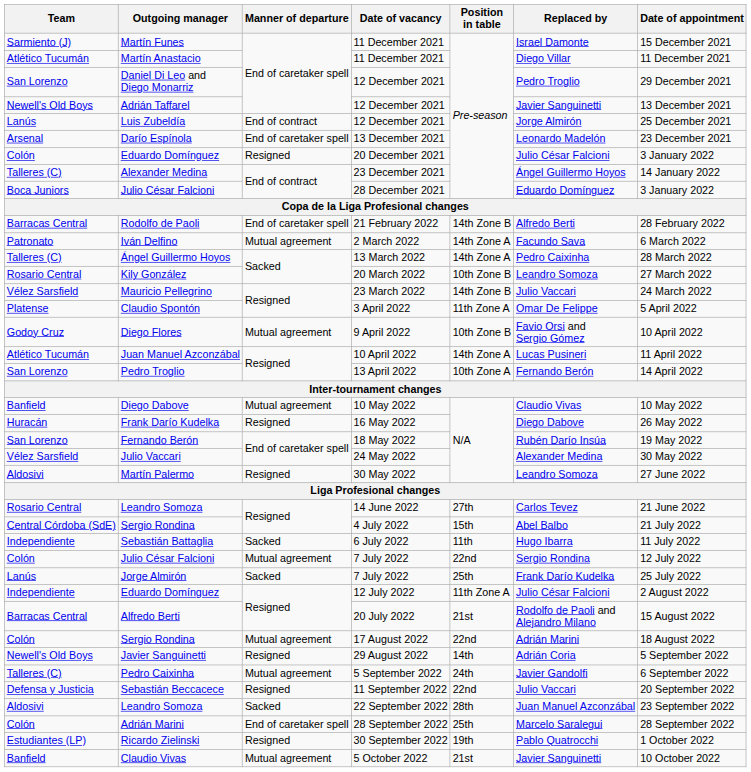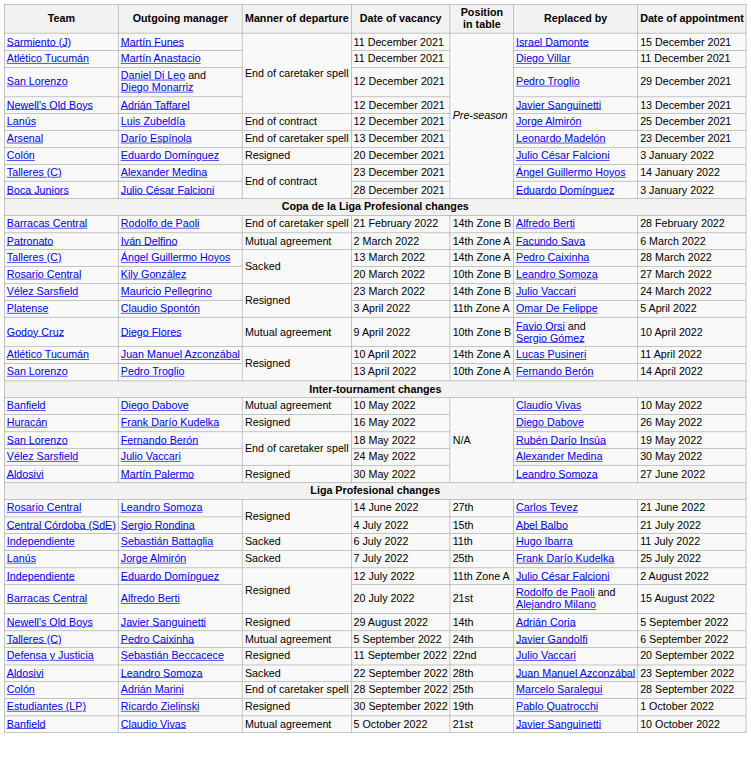 <table class="wikitable" border="1">
 <tr>
 <th>Team</th>
 <th>Outgoing manager</th>
 <th>Manner of departure</th>
 <th>Date of vacancy</th>
 <th>Position<br>in table</th>
 <th>Replaced by</th>
 <th>Date of appointment</th>
 </tr>
 <tr>
 <td><a href='#'>Sarmiento (J)</a></td>
 <td> <a href='#'>Martín Funes</a></td>
 <td rowspan=4>End of caretaker spell</td>
 <td>11 December 2021</td>
 <td rowspan=9><em>Pre-season</em></td>
 <td> <a href='#'>Israel Damonte</a></td>
 <td>15 December 2021</td>
 </tr>
 <tr>
 <td><a href='#'>Atlético Tucumán</a></td>
 <td> <a href='#'>Martín Anastacio</a></td>
 <td>11 December 2021</td>
 <td> <a href='#'>Diego Villar</a> </td>
 <td>11 December 2021</td>
 </tr>
 <tr>
 <td><a href='#'>San Lorenzo</a></td>
 <td> <a href='#'>Daniel Di Leo</a> and<br> <a href='#'>Diego Monarriz</a></td>
 <td>12 December 2021</td>
 <td> <a href='#'>Pedro Troglio</a></td>
 <td>29 December 2021</td>
 </tr>
 <tr>
 <td><a href='#'>Newell's Old Boys</a></td>
 <td> <a href='#'>Adrián Taffarel</a></td>
 <td>12 December 2021</td>
 <td> <a href='#'>Javier Sanguinetti</a></td>
 <td>13 December 2021</td>
 </tr>
 <tr>
 <td><a href='#'>Lanús</a></td>
 <td> <a href='#'>Luis Zubeldía</a></td>
 <td>End of contract</td>
 <td>12 December 2021</td>
 <td> <a href='#'>Jorge Almirón</a></td>
 <td>25 December 2021</td>
 </tr>
 <tr>
 <td><a href='#'>Arsenal</a></td>
 <td> <a href='#'>Darío Espínola</a></td>
 <td>End of caretaker spell</td>
 <td>13 December 2021</td>
 <td> <a href='#'>Leonardo Madelón</a></td>
 <td>23 December 2021</td>
 </tr>
 <tr>
 <td><a href='#'>Colón</a></td>
 <td> <a href='#'>Eduardo Domínguez</a></td>
 <td>Resigned</td>
 <td>20 December 2021</td>
 <td> <a href='#'>Julio César Falcioni</a></td>
 <td>3 January 2022</td>
 </tr>
 <tr>
 <td><a href='#'>Talleres (C)</a></td>
 <td> <a href='#'>Alexander Medina</a></td>
 <td rowspan=2>End of contract</td>
 <td>23 December 2021</td>
 <td> <a href='#'>Ángel Guillermo Hoyos</a></td>
 <td>14 January 2022</td>
 </tr>
 <tr>
 <td><a href='#'>Boca Juniors</a></td>
 <td> <a href='#'>Julio César Falcioni</a></td>
 <td>28 December 2021</td>
 <td> <a href='#'>Eduardo Domínguez</a></td>
 <td>3 January 2022</td>
 </tr>
 <tr>
 <th colspan=7>Copa de la Liga Profesional changes</th>
 </tr>
 <tr>
 <td><a href='#'>Barracas Central</a></td>
 <td> <a href='#'>Rodolfo de Paoli</a></td>
 <td>End of caretaker spell</td>
 <td>21 February 2022</td>
 <td>14th Zone B</td>
 <td> <a href='#'>Alfredo Berti</a> </td>
 <td>28 February 2022</td>
 </tr>
 <tr>
 <td><a href='#'>Patronato</a></td>
 <td> <a href='#'>Iván Delfino</a></td>
 <td>Mutual agreement</td>
 <td>2 March 2022</td>
 <td>14th Zone A</td>
 <td> <a href='#'>Facundo Sava</a> </td>
 <td>6 March 2022</td>
 </tr>
 <tr>
 <td><a href='#'>Talleres (C)</a></td>
 <td> <a href='#'>Ángel Guillermo Hoyos</a></td>
 <td rowspan=2>Sacked</td>
 <td>13 March 2022</td>
 <td>14th Zone A</td>
 <td> <a href='#'>Pedro Caixinha</a>  </td>
 <td>28 March 2022</td>
 </tr>
 <tr>
 <td><a href='#'>Rosario Central</a></td>
 <td> <a href='#'>Kily González</a></td>
 <td>20 March 2022</td>
 <td>10th Zone B</td>
 <td> <a href='#'>Leandro Somoza</a></td>
 <td>27 March 2022</td>
 </tr>
 <tr>
 <td><a href='#'>Vélez Sarsfield</a></td>
 <td> <a href='#'>Mauricio Pellegrino</a></td>
 <td rowspan=2>Resigned</td>
 <td>23 March 2022</td>
 <td>14th Zone B</td>
 <td> <a href='#'>Julio Vaccari</a> </td>
 <td>24 March 2022</td>
 </tr>
 <tr>
 <td><a href='#'>Platense</a></td>
 <td> <a href='#'>Claudio Spontón</a></td>
 <td>3 April 2022</td>
 <td>11th Zone A</td>
 <td> <a href='#'>Omar De Felippe</a></td>
 <td>5 April 2022</td>
 </tr>
 <tr>
 <td><a href='#'>Godoy Cruz</a></td>
 <td> <a href='#'>Diego Flores</a></td>
 <td>Mutual agreement</td>
 <td>9 April 2022</td>
 <td>10th Zone B</td>
 <td> <a href='#'>Favio Orsi</a> and<br> <a href='#'>Sergio Gómez</a></td>
 <td>10 April 2022</td>
 </tr>
 <tr>
 <td><a href='#'>Atlético Tucumán</a></td>
 <td> <a href='#'>Juan Manuel Azconzábal</a></td>
 <td rowspan=2>Resigned</td>
 <td>10 April 2022</td>
 <td>14th Zone A</td>
 <td> <a href='#'>Lucas Pusineri</a></td>
 <td>11 April 2022</td>
 </tr>
 <tr>
 <td><a href='#'>San Lorenzo</a></td>
 <td> <a href='#'>Pedro Troglio</a></td>
 <td>13 April 2022</td>
 <td>10th Zone A</td>
 <td> <a href='#'>Fernando Berón</a> </td>
 <td>14 April 2022</td>
 </tr>
 <tr>
 <th colspan=7>Inter-tournament changes</th>
 </tr>
 <tr>
 <td><a href='#'>Banfield</a></td>
 <td> <a href='#'>Diego Dabove</a></td>
 <td>Mutual agreement</td>
 <td>10 May 2022</td>
 <td rowspan=5>N/A</td>
 <td> <a href='#'>Claudio Vivas</a></td>
 <td>10 May 2022</td>
 </tr>
 <tr>
 <td><a href='#'>Huracán</a></td>
 <td> <a href='#'>Frank Darío Kudelka</a></td>
 <td>Resigned</td>
 <td>16 May 2022</td>
 <td> <a href='#'>Diego Dabove</a> </td>
 <td>26 May 2022</td>
 </tr>
 <tr>
 <td><a href='#'>San Lorenzo</a></td>
 <td> <a href='#'>Fernando Berón</a></td>
 <td rowspan=2>End of caretaker spell</td>
 <td>18 May 2022</td>
 <td> <a href='#'>Rubén Darío Insúa</a></td>
 <td>19 May 2022</td>
 </tr>
 <tr>
 <td><a href='#'>Vélez Sarsfield</a></td>
 <td> <a href='#'>Julio Vaccari</a></td>
 <td>24 May 2022</td>
 <td> <a href='#'>Alexander Medina</a></td>
 <td>30 May 2022</td>
 </tr>
 <tr>
 <td><a href='#'>Aldosivi</a></td>
 <td> <a href='#'>Martín Palermo</a></td>
 <td>Resigned</td>
 <td>30 May 2022</td>
 <td> <a href='#'>Leandro Somoza</a> </td>
 <td>27 June 2022</td>
 </tr>
 <tr>
 <th colspan=7>Liga Profesional changes</th>
 </tr>
 <tr>
 <td><a href='#'>Rosario Central</a></td>
 <td> <a href='#'>Leandro Somoza</a></td>
 <td rowspan=2>Resigned</td>
 <td>14 June 2022</td>
 <td>27th</td>
 <td> <a href='#'>Carlos Tevez</a> </td>
 <td>21 June 2022</td>
 </tr>
 <tr>
 <td><a href='#'>Central Córdoba (SdE)</a></td>
 <td> <a href='#'>Sergio Rondina</a></td>
 <td>4 July 2022</td>
 <td>15th</td>
 <td> <a href='#'>Abel Balbo</a> </td>
 <td>21 July 2022</td>
 </tr>
 <tr>
 <td><a href='#'>Independiente</a></td>
 <td> <a href='#'>Sebastián Battaglia</a></td>
 <td>Sacked</td>
 <td>6 July 2022</td>
 <td>11th</td>
 <td> <a href='#'>Hugo Ibarra</a> </td>
 <td>11 July 2022</td>
 </tr>
 <tr>
-<td><a href='#'>Colón</a></td>
-<td> <a href='#'>Julio César Falcioni</a></td>
-<td>Mutual agreement</td>
-<td>7 July 2022</td>
-<td>22nd</td>
-<td> <a href='#'>Sergio Rondina</a> </td>
-<td>12 July 2022</td>
-</tr>
-<tr>
 <td><a href='#'>Lanús</a></td>
 <td> <a href='#'>Jorge Almirón</a></td>
 <td>Sacked</td>
 <td>7 July 2022</td>
 <td>25th</td>
 <td> <a href='#'>Frank Darío Kudelka</a> </td>
 <td>25 July 2022</td>
 </tr>
 <tr>
 <td><a href='#'>Independiente</a></td>
 <td> <a href='#'>Eduardo Domínguez</a></td>
 <td rowspan=2>Resigned</td>
 <td>12 July 2022</td>
 <td>11th Zone A</td>
 <td> <a href='#'>Julio César Falcioni</a> </td>
 <td>2 August 2022</td>
 </tr>
 <tr>
 <td><a href='#'>Barracas Central</a></td>
 <td> <a href='#'>Alfredo Berti</a></td>
 <td>20 July 2022</td>
 <td>21st</td>
 <td> <a href='#'>Rodolfo de Paoli</a> and<br> <a href='#'>Alejandro Milano</a> </td>
 <td>15 August 2022</td>
-</tr>
-<tr>
-<td><a href='#'>Colón</a></td>
-<td> <a href='#'>Sergio Rondina</a></td>
-<td>Mutual agreement</td>
-<td>17 August 2022</td>
-<td>22nd</td>
-<td> <a href='#'>Adrián Marini</a> </td>
-<td>18 August 2022</td>
 </tr>
 <tr>
 <td><a href='#'>Newell's Old Boys</a></td>
 <td> <a href='#'>Javier Sanguinetti</a></td>
 <td>Resigned</td>
 <td>29 August 2022</td>
 <td>14th</td>
 <td> <a href='#'>Adrián Coria</a> </td>
 <td>5 September 2022</td>
 </tr>
 <tr>
 <td><a href='#'>Talleres (C)</a></td>
 <td> <a href='#'>Pedro Caixinha</a></td>
 <td>Mutual agreement</td>
 <td>5 September 2022</td>
 <td>24th</td>
 <td> <a href='#'>Javier Gandolfi</a> </td>
 <td>6 September 2022</td>
 </tr>
 <tr>
 <td><a href='#'>Defensa y Justicia</a></td>
 <td> <a href='#'>Sebastián Beccacece</a></td>
 <td>Resigned</td>
 <td>11 September 2022</td>
 <td>22nd</td>
 <td> <a href='#'>Julio Vaccari</a> </td>
 <td>20 September 2022</td>
 </tr>
 <tr>
 <td><a href='#'>Aldosivi</a></td>
 <td> <a href='#'>Leandro Somoza</a></td>
 <td>Sacked</td>
 <td>22 September 2022</td>
 <td>28th</td>
 <td> <a href='#'>Juan Manuel Azconzábal</a></td>
 <td>23 September 2022</td>
 </tr>
 <tr>
 <td><a href='#'>Colón</a></td>
 <td> <a href='#'>Adrián Marini</a></td>
 <td>End of caretaker spell</td>
 <td>28 September 2022</td>
 <td>25th</td>
 <td> <a href='#'>Marcelo Saralegui</a> </td>
 <td>28 September 2022</td>
 </tr>
 <tr>
 <td><a href='#'>Estudiantes (LP)</a></td>
 <td> <a href='#'>Ricardo Zielinski</a></td>
 <td>Resigned</td>
 <td>30 September 2022</td>
 <td>19th</td>
 <td> <a href='#'>Pablo Quatrocchi</a> </td>
 <td>1 October 2022</td>
 </tr>
 <tr>
 <td><a href='#'>Banfield</a></td>
 <td> <a href='#'>Claudio Vivas</a></td>
 <td>Mutual agreement</td>
 <td>5 October 2022</td>
 <td>21st</td>
 <td> <a href='#'>Javier Sanguinetti</a> </td>
 <td>10 October 2022</td>
 </tr>
 </table>
